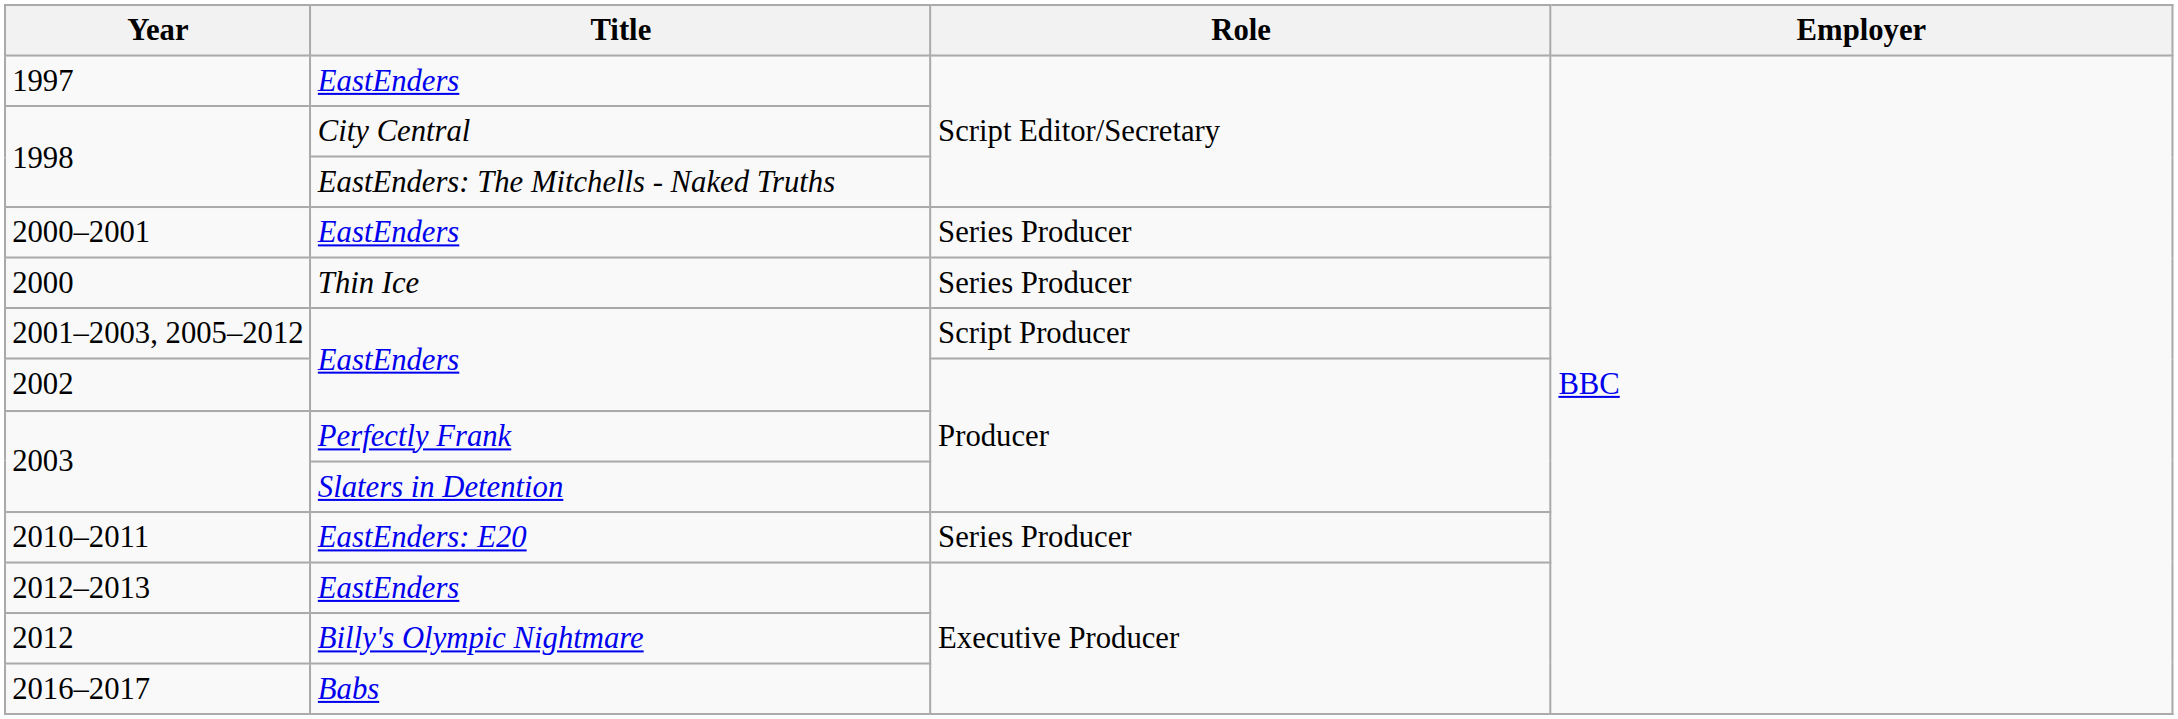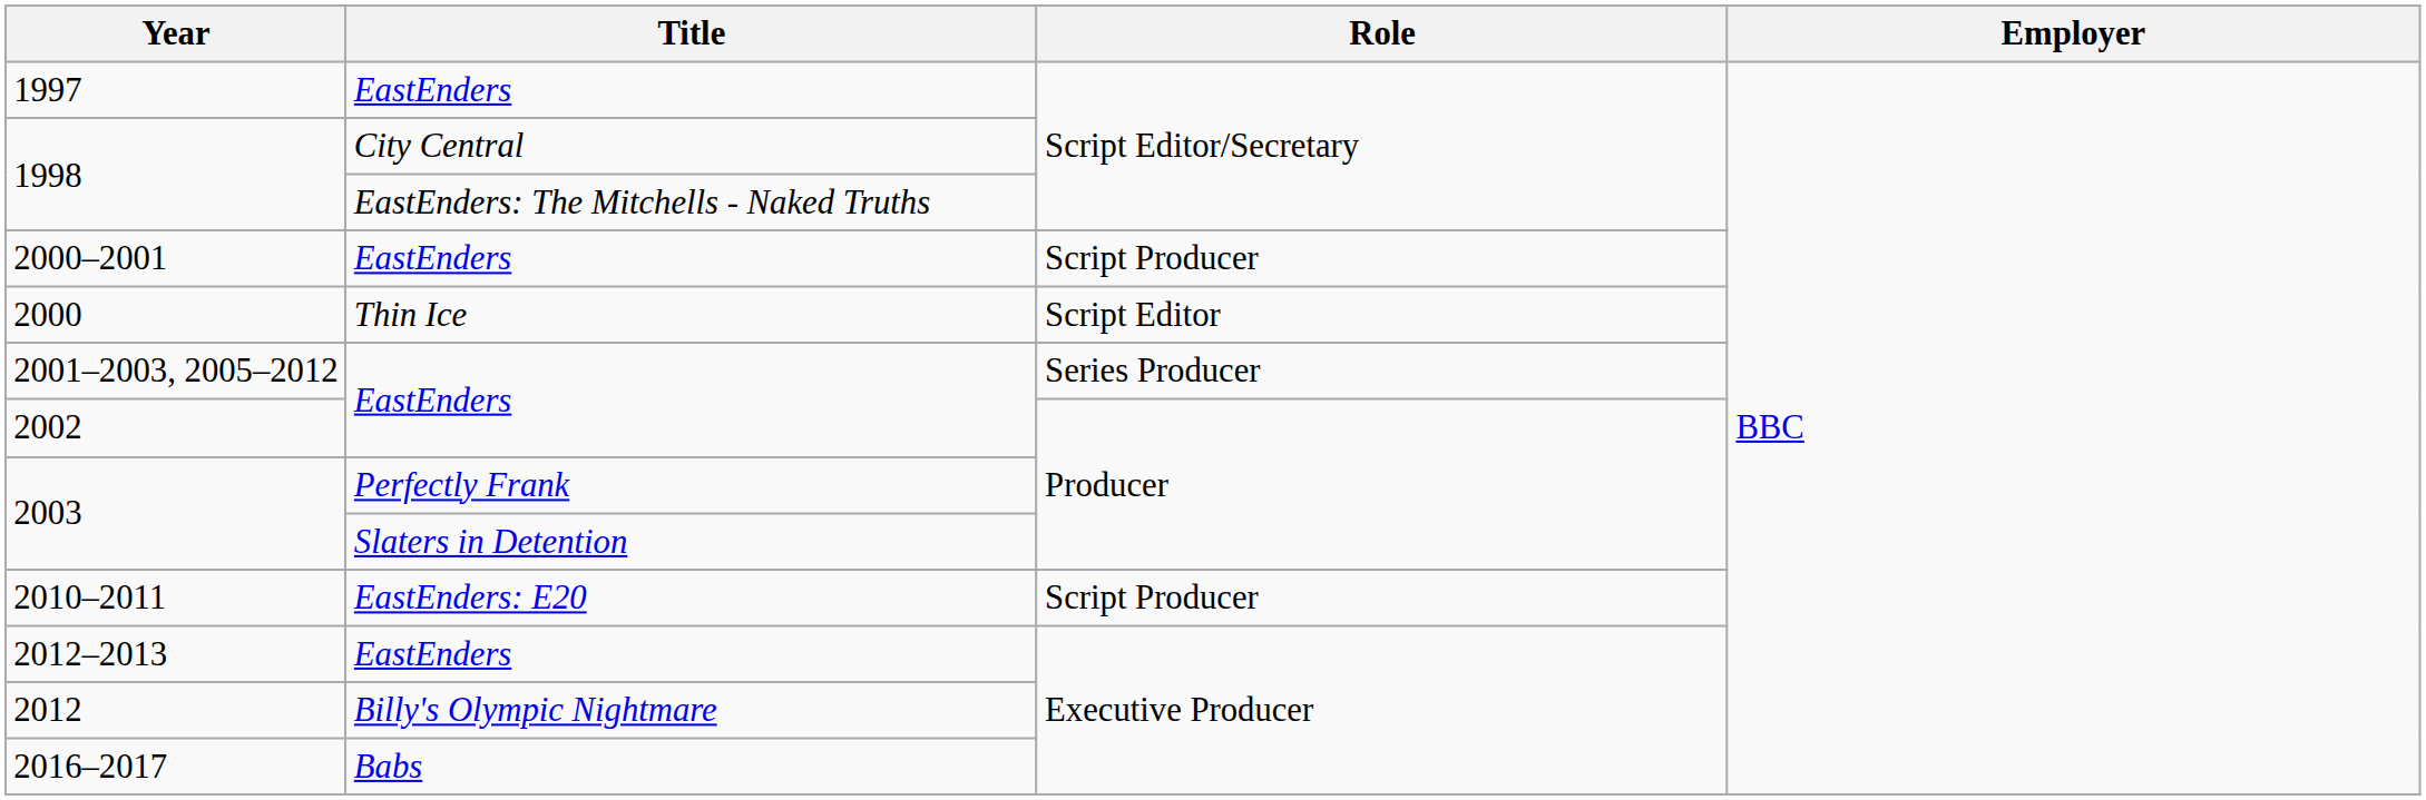 <table class="wikitable" style="font-size: 95%;">
 <tr>
 <th>Year</th>
 <th width="300">Title</th>
 <th width="300">Role</th>
 <th width="300">Employer</th>
 </tr>
 <tr>
 <td>1997</td>
 <td><em><a href='#'>EastEnders</a></em></td>
 <td rowspan="3">Script Editor/Secretary</td>
 <td rowspan="13"><a href='#'>BBC</a></td>
 </tr>
 <tr>
 <td rowspan="2">1998</td>
 <td><em>City Central</em></td>
 </tr>
 <tr>
 <td><em>EastEnders: The Mitchells - Naked Truths</em></td>
 </tr>
 <tr>
 <td>2000–2001</td>
 <td><em><a href='#'>EastEnders</a></em></td>
-<td>Series Producer</td>
+<td>Script Producer</td>
 </tr>
 <tr>
 <td>2000</td>
 <td><em>Thin Ice</em></td>
-<td>Series Producer</td>
+<td>Script Editor</td>
 </tr>
 <tr>
 <td>2001–2003, 2005–2012</td>
 <td rowspan="2"><em><a href='#'>EastEnders</a></em></td>
-<td>Script Producer</td>
+<td>Series Producer</td>
 </tr>
 <tr>
 <td>2002</td>
 <td rowspan="3">Producer</td>
 </tr>
 <tr>
 <td rowspan="2">2003</td>
 <td><em><a href='#'>Perfectly Frank</a></em></td>
 </tr>
 <tr>
 <td><em><a href='#'>Slaters in Detention</a></em></td>
 </tr>
 <tr>
 <td>2010–2011</td>
 <td><em><a href='#'>EastEnders: E20</a></em></td>
-<td>Series Producer</td>
+<td>Script Producer</td>
 </tr>
 <tr>
 <td>2012–2013</td>
 <td><em><a href='#'>EastEnders</a></em></td>
 <td rowspan="3">Executive Producer</td>
 </tr>
 <tr>
 <td>2012</td>
 <td><em><a href='#'>Billy's Olympic Nightmare</a></em></td>
 </tr>
 <tr>
 <td>2016–2017</td>
 <td><em><a href='#'>Babs</a></em></td>
 </tr>
 </table>
